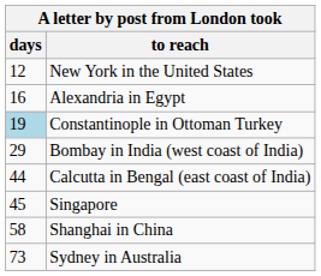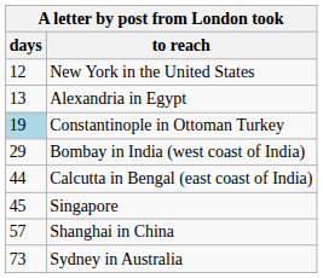 <table class="wikitable">
 <tr>
 <th colspan="2">A letter by post from London took</th>
 </tr>
 <tr>
 <th>days</th>
 <th>to reach</th>
 </tr>
 <tr>
 <td>12</td>
 <td>New York in the United States</td>
 </tr>
 <tr>
-<td>16</td>
+<td>13</td>
 <td>Alexandria in Egypt</td>
 </tr>
 <tr>
 <td style="background: lightblue;">19</td>
 <td>Constantinople in Ottoman Turkey</td>
 </tr>
 <tr>
 <td>29</td>
 <td>Bombay in India (west coast of India)</td>
 </tr>
 <tr>
 <td>44</td>
 <td>Calcutta in Bengal (east coast of India)</td>
 </tr>
 <tr>
 <td>45</td>
 <td>Singapore</td>
 </tr>
 <tr>
-<td>58</td>
+<td>57</td>
 <td>Shanghai in China</td>
 </tr>
 <tr>
 <td>73</td>
 <td>Sydney in Australia</td>
 </tr>
 </table>
